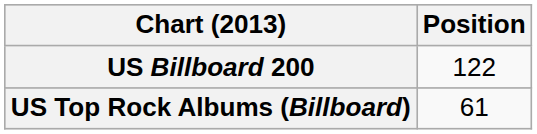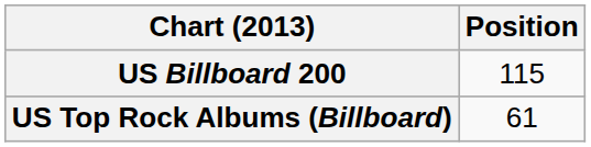 <table class="wikitable sortable plainrowheaders" style="text-align:center">
 <tr>
 <th scope="col">Chart (2013)</th>
 <th scope="col">Position</th>
 </tr>
 <tr>
 <th scope="row">US <em>Billboard</em> 200</th>
-<td>122</td>
+<td>115</td>
 </tr>
 <tr>
 <th scope="row">US Top Rock Albums (<em>Billboard</em>)</th>
 <td>61</td>
 </tr>
 </table>
